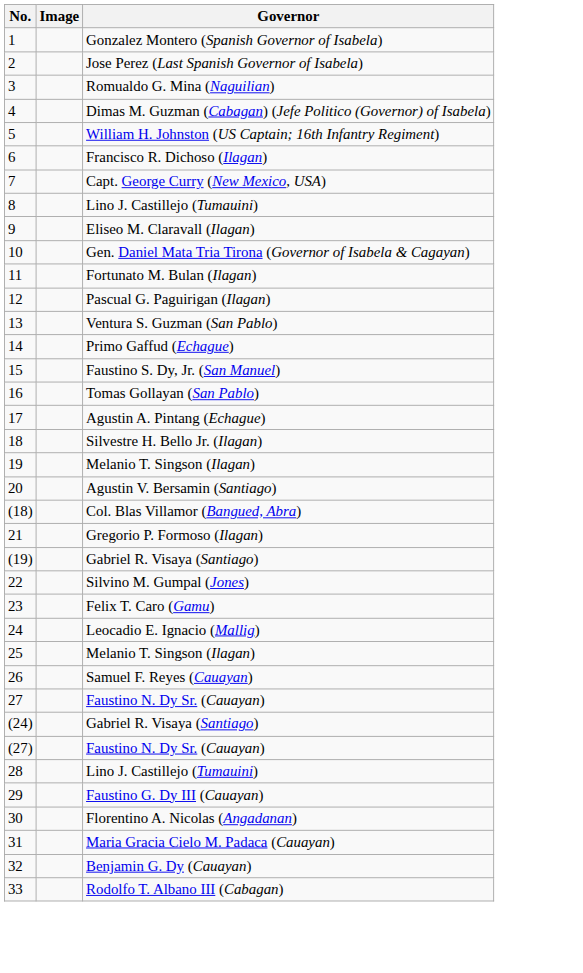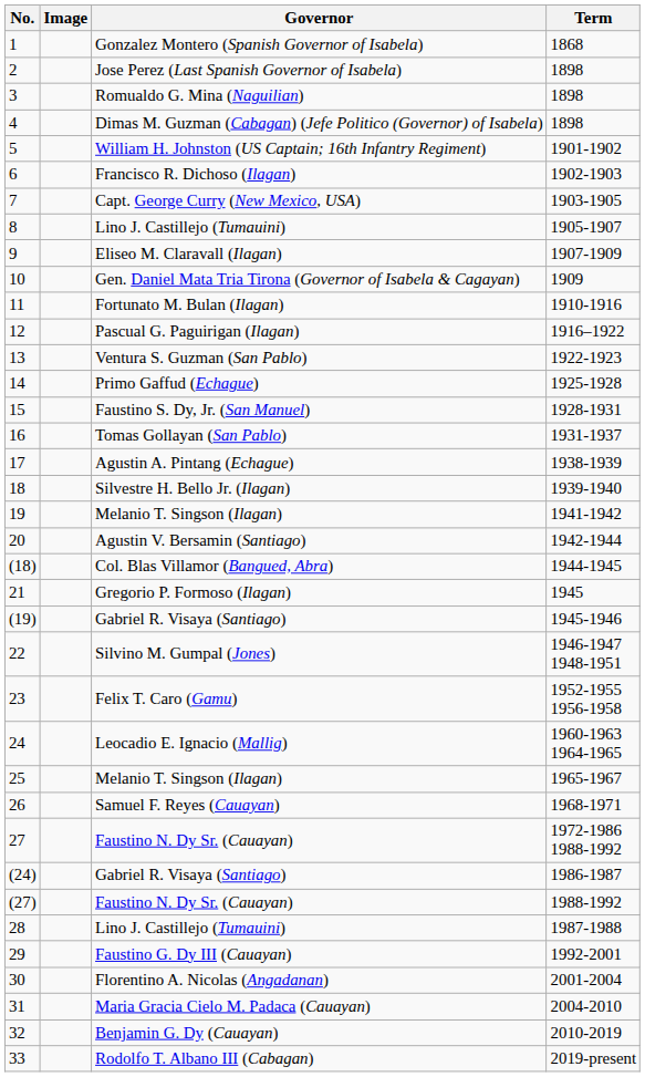 <table class="wikitable sortable">
 <tr>
 <th>No.</th>
 <th>Image</th>
 <th>Governor</th>
+<th>Term</th>
 </tr>
 <tr>
 <td>1</td>
 <td></td>
 <td>Gonzalez Montero (<em>Spanish Governor of Isabela</em>)</td>
+<td>1868</td>
 </tr>
 <tr>
 <td>2</td>
 <td></td>
 <td>Jose Perez (<em>Last Spanish Governor of Isabela</em>)</td>
+<td>1898</td>
 </tr>
 <tr>
 <td>3</td>
 <td></td>
 <td>Romualdo G. Mina (<em><a href='#'>Naguilian</a></em>)</td>
+<td>1898</td>
 </tr>
 <tr>
 <td>4</td>
 <td></td>
 <td>Dimas M. Guzman (<em><a href='#'>Cabagan</a></em>) (<em>Jefe Politico (Governor) of Isabela</em>)</td>
+<td>1898</td>
 </tr>
 <tr>
 <td>5</td>
 <td></td>
 <td><a href='#'>William H. Johnston</a> (<em>US Captain; 16th Infantry Regiment</em>)</td>
+<td>1901-1902</td>
 </tr>
 <tr>
 <td>6</td>
 <td></td>
 <td>Francisco R. Dichoso (<em><a href='#'>Ilagan</a></em>)</td>
+<td>1902-1903</td>
 </tr>
 <tr>
 <td>7</td>
 <td></td>
 <td>Capt. <a href='#'>George Curry</a> (<em><a href='#'>New Mexico</a>, USA</em>)</td>
+<td>1903-1905</td>
 </tr>
 <tr>
 <td>8</td>
 <td></td>
 <td>Lino J. Castillejo (<em>Tumauini</em>)</td>
+<td>1905-1907</td>
 </tr>
 <tr>
 <td>9</td>
 <td></td>
 <td>Eliseo M. Claravall (<em>Ilagan</em>)</td>
+<td>1907-1909</td>
 </tr>
 <tr>
 <td>10</td>
 <td></td>
 <td>Gen. <a href='#'>Daniel Mata Tria Tirona</a> (<em>Governor of Isabela & Cagayan</em>)</td>
+<td>1909</td>
 </tr>
 <tr>
 <td>11</td>
 <td></td>
 <td>Fortunato M. Bulan (<em>Ilagan</em>)</td>
+<td>1910-1916</td>
 </tr>
 <tr>
 <td>12</td>
 <td></td>
 <td>Pascual G. Paguirigan (<em>Ilagan</em>)</td>
+<td>1916–1922</td>
 </tr>
 <tr>
 <td>13</td>
 <td></td>
 <td>Ventura S. Guzman (<em>San Pablo</em>)</td>
+<td>1922-1923</td>
 </tr>
 <tr>
 <td>14</td>
 <td></td>
 <td>Primo Gaffud (<em><a href='#'>Echague</a></em>)</td>
+<td>1925-1928</td>
 </tr>
 <tr>
 <td>15</td>
 <td></td>
 <td>Faustino S. Dy, Jr. (<em><a href='#'>San Manuel</a></em>)</td>
+<td>1928-1931</td>
 </tr>
 <tr>
 <td>16</td>
 <td></td>
 <td>Tomas Gollayan (<em><a href='#'>San Pablo</a></em>)</td>
+<td>1931-1937</td>
 </tr>
 <tr>
 <td>17</td>
 <td></td>
 <td>Agustin A. Pintang (<em>Echague</em>)</td>
+<td>1938-1939</td>
 </tr>
 <tr>
 <td>18</td>
 <td></td>
 <td>Silvestre H. Bello Jr. (<em>Ilagan</em>)</td>
+<td>1939-1940</td>
 </tr>
 <tr>
 <td>19</td>
 <td></td>
 <td>Melanio T. Singson (<em>Ilagan</em>)</td>
+<td>1941-1942</td>
 </tr>
 <tr>
 <td>20</td>
 <td></td>
 <td>Agustin V. Bersamin (<em>Santiago</em>)</td>
+<td>1942-1944</td>
 </tr>
 <tr>
 <td>(18)</td>
 <td></td>
 <td>Col. Blas Villamor (<em><a href='#'>Bangued, Abra</a></em>)</td>
+<td>1944-1945</td>
 </tr>
 <tr>
 <td>21</td>
 <td></td>
 <td>Gregorio P. Formoso (<em>Ilagan</em>)</td>
+<td>1945</td>
 </tr>
 <tr>
 <td>(19)</td>
 <td></td>
 <td>Gabriel R. Visaya (<em>Santiago</em>)</td>
+<td>1945-1946</td>
 </tr>
 <tr>
 <td>22</td>
 <td></td>
 <td>Silvino M. Gumpal (<em><a href='#'>Jones</a></em>)</td>
+<td>1946-1947<br>1948-1951</td>
 </tr>
 <tr>
 <td>23</td>
 <td></td>
 <td>Felix T. Caro (<em><a href='#'>Gamu</a></em>)</td>
+<td>1952-1955<br>1956-1958</td>
 </tr>
 <tr>
 <td>24</td>
 <td></td>
 <td>Leocadio E. Ignacio (<em><a href='#'>Mallig</a></em>)</td>
+<td>1960-1963<br>1964-1965</td>
 </tr>
 <tr>
 <td>25</td>
 <td></td>
 <td>Melanio T. Singson (<em>Ilagan</em>)</td>
+<td>1965-1967</td>
 </tr>
 <tr>
 <td>26</td>
 <td></td>
 <td>Samuel F. Reyes (<em><a href='#'>Cauayan</a></em>)</td>
+<td>1968-1971</td>
 </tr>
 <tr>
 <td>27</td>
 <td></td>
 <td><a href='#'>Faustino N. Dy Sr.</a> (<em>Cauayan</em>)</td>
+<td>1972-1986<br>1988-1992</td>
 </tr>
 <tr>
 <td>(24)</td>
 <td></td>
 <td>Gabriel R. Visaya (<em><a href='#'>Santiago</a></em>)</td>
+<td>1986-1987</td>
 </tr>
 <tr>
 <td>(27)</td>
 <td></td>
 <td><a href='#'>Faustino N. Dy Sr.</a> (<em>Cauayan</em>)</td>
+<td>1988-1992</td>
 </tr>
 <tr>
 <td>28</td>
 <td></td>
 <td>Lino J. Castillejo (<em><a href='#'>Tumauini</a></em>)</td>
+<td>1987-1988</td>
 </tr>
 <tr>
 <td>29</td>
 <td></td>
 <td><a href='#'>Faustino G. Dy III</a> (<em>Cauayan</em>)</td>
+<td>1992-2001</td>
 </tr>
 <tr>
 <td>30</td>
 <td></td>
 <td>Florentino A. Nicolas (<em><a href='#'>Angadanan</a></em>)</td>
+<td>2001-2004</td>
 </tr>
 <tr>
 <td>31</td>
 <td></td>
 <td><a href='#'>Maria Gracia Cielo M. Padaca</a> (<em>Cauayan</em>)</td>
+<td>2004-2010</td>
 </tr>
 <tr>
 <td>32</td>
 <td></td>
 <td><a href='#'>Benjamin G. Dy</a> (<em>Cauayan</em>)</td>
+<td>2010-2019</td>
 </tr>
 <tr>
 <td>33</td>
 <td></td>
 <td><a href='#'>Rodolfo T. Albano III</a> (<em>Cabagan</em>)</td>
+<td>2019-present</td>
 </tr>
 </table>
